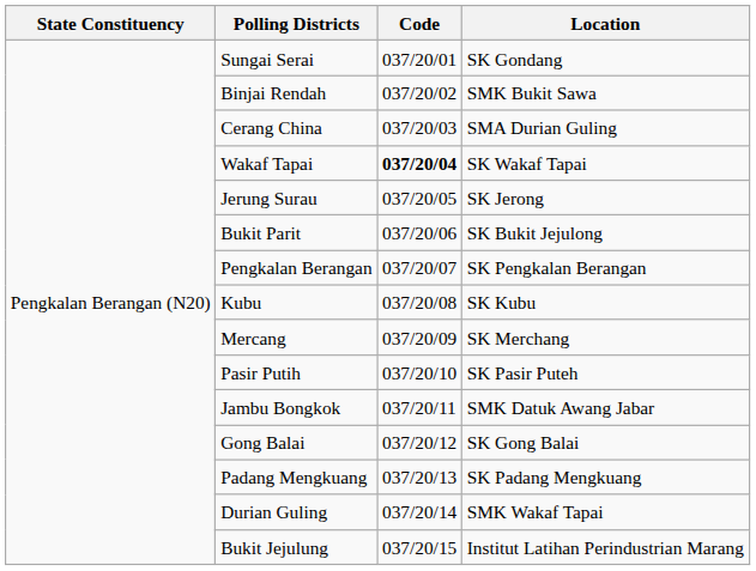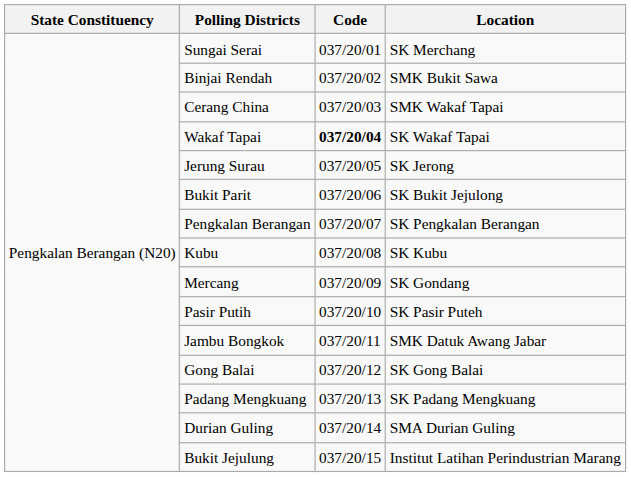 <table class="wikitable sortable mw-collapsible">
 <tr>
 <th><small>State Constituency</small></th>
 <th><small>Polling Districts</small></th>
 <th><small>Code</small></th>
 <th><small>Location</small></th>
 </tr>
 <tr>
 <td rowspan="15"><small>Pengkalan Berangan (N20)</small></td>
 <td><small>Sungai Serai</small></td>
 <td><small>037/20/01</small></td>
-<td><small>SK Gondang</small></td>
+<td><small>SK Merchang</small></td>
 </tr>
 <tr>
 <td><small>Binjai Rendah</small></td>
 <td><small>037/20/02</small></td>
 <td><small>SMK Bukit Sawa</small></td>
 </tr>
 <tr>
 <td><small>Cerang China</small></td>
 <td><small>037/20/03</small></td>
-<td><small>SMA Durian Guling</small></td>
+<td><small>SMK Wakaf Tapai</small></td>
 </tr>
 <tr>
 <td><small>Wakaf Tapai</small></td>
 <td><strong><small>037/20/04</small></strong></td>
 <td><small>SK Wakaf Tapai</small></td>
 </tr>
 <tr>
 <td><small>Jerung Surau</small></td>
 <td><small>037/20/05</small></td>
 <td><small>SK Jerong</small></td>
 </tr>
 <tr>
 <td><small>Bukit Parit</small></td>
 <td><small>037/20/06</small></td>
 <td><small>SK Bukit Jejulong</small></td>
 </tr>
 <tr>
 <td><small>Pengkalan Berangan</small></td>
 <td><small>037/20/07</small></td>
 <td><small>SK Pengkalan Berangan</small></td>
 </tr>
 <tr>
 <td><small>Kubu</small></td>
 <td><small>037/20/08</small></td>
 <td><small>SK Kubu</small></td>
 </tr>
 <tr>
 <td><small>Mercang</small></td>
 <td><small>037/20/09</small></td>
-<td><small>SK Merchang</small></td>
+<td><small>SK Gondang</small></td>
 </tr>
 <tr>
 <td><small>Pasir Putih</small></td>
 <td><small>037/20/10</small></td>
 <td><small>SK Pasir Puteh</small></td>
 </tr>
 <tr>
 <td><small>Jambu Bongkok</small></td>
 <td><small>037/20/11</small></td>
 <td><small>SMK Datuk Awang Jabar</small></td>
 </tr>
 <tr>
 <td><small>Gong Balai</small></td>
 <td><small>037/20/12</small></td>
 <td><small>SK Gong Balai</small></td>
 </tr>
 <tr>
 <td><small>Padang Mengkuang</small></td>
 <td><small>037/20/13</small></td>
 <td><small>SK Padang Mengkuang</small></td>
 </tr>
 <tr>
 <td><small>Durian Guling</small></td>
 <td><small>037/20/14</small></td>
-<td><small>SMK Wakaf Tapai</small></td>
+<td><small>SMA Durian Guling</small></td>
 </tr>
 <tr>
 <td><small>Bukit Jejulung</small></td>
 <td><small>037/20/15</small></td>
 <td><small>Institut Latihan Perindustrian Marang</small></td>
 </tr>
 </table>
